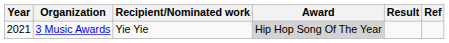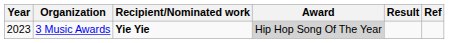 <table class="wikitable sortable">
 <tr>
 <th><strong>Year</strong></th>
 <th>Organization</th>
 <th><strong>Recipient/Nominated work</strong></th>
 <th><strong>Award</strong></th>
 <th><strong>Result</strong></th>
 <th><strong>Ref</strong></th>
 </tr>
 <tr>
-<td>2021</td>
+<td>2023</td>
 <td><a href='#'>3 Music Awards</a></td>
-<td>Yie Yie</td>
+<td><strong>Yie Yie</strong></td>
 <td style="background: lightgrey;">Hip Hop Song Of The Year</td>
 <td></td>
 <td></td>
 </tr>
 </table>
